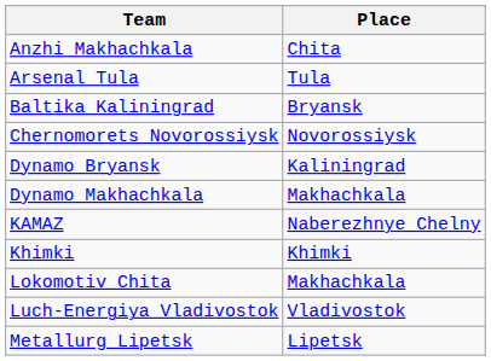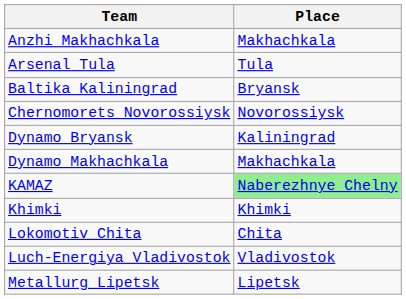 <table class="wikitable">
 <tr>
 <th>Team</th>
 <th>Place</th>
 </tr>
 <tr>
 <td><a href='#'>Anzhi Makhachkala</a></td>
-<td><a href='#'>Chita</a></td>
+<td><a href='#'>Makhachkala</a></td>
 </tr>
 <tr>
 <td><a href='#'>Arsenal Tula</a></td>
 <td><a href='#'>Tula</a></td>
 </tr>
 <tr>
 <td><a href='#'>Baltika Kaliningrad</a></td>
 <td><a href='#'>Bryansk</a></td>
 </tr>
 <tr>
 <td><a href='#'>Chernomorets Novorossiysk</a></td>
 <td><a href='#'>Novorossiysk</a></td>
 </tr>
 <tr>
 <td><a href='#'>Dynamo Bryansk</a></td>
 <td><a href='#'>Kaliningrad</a></td>
 </tr>
 <tr>
 <td><a href='#'>Dynamo Makhachkala</a></td>
 <td><a href='#'>Makhachkala</a></td>
 </tr>
 <tr>
 <td><a href='#'>KAMAZ</a></td>
-<td><a href='#'>Naberezhnye Chelny</a></td>
+<td style="background: lightgreen;"><a href='#'>Naberezhnye Chelny</a></td>
 </tr>
 <tr>
 <td><a href='#'>Khimki</a></td>
 <td><a href='#'>Khimki</a></td>
 </tr>
 <tr>
 <td><a href='#'>Lokomotiv Chita</a></td>
-<td><a href='#'>Makhachkala</a></td>
+<td><a href='#'>Chita</a></td>
 </tr>
 <tr>
 <td><a href='#'>Luch-Energiya Vladivostok</a></td>
 <td><a href='#'>Vladivostok</a></td>
 </tr>
 <tr>
 <td><a href='#'>Metallurg Lipetsk</a></td>
 <td><a href='#'>Lipetsk</a></td>
 </tr>
 </table>
